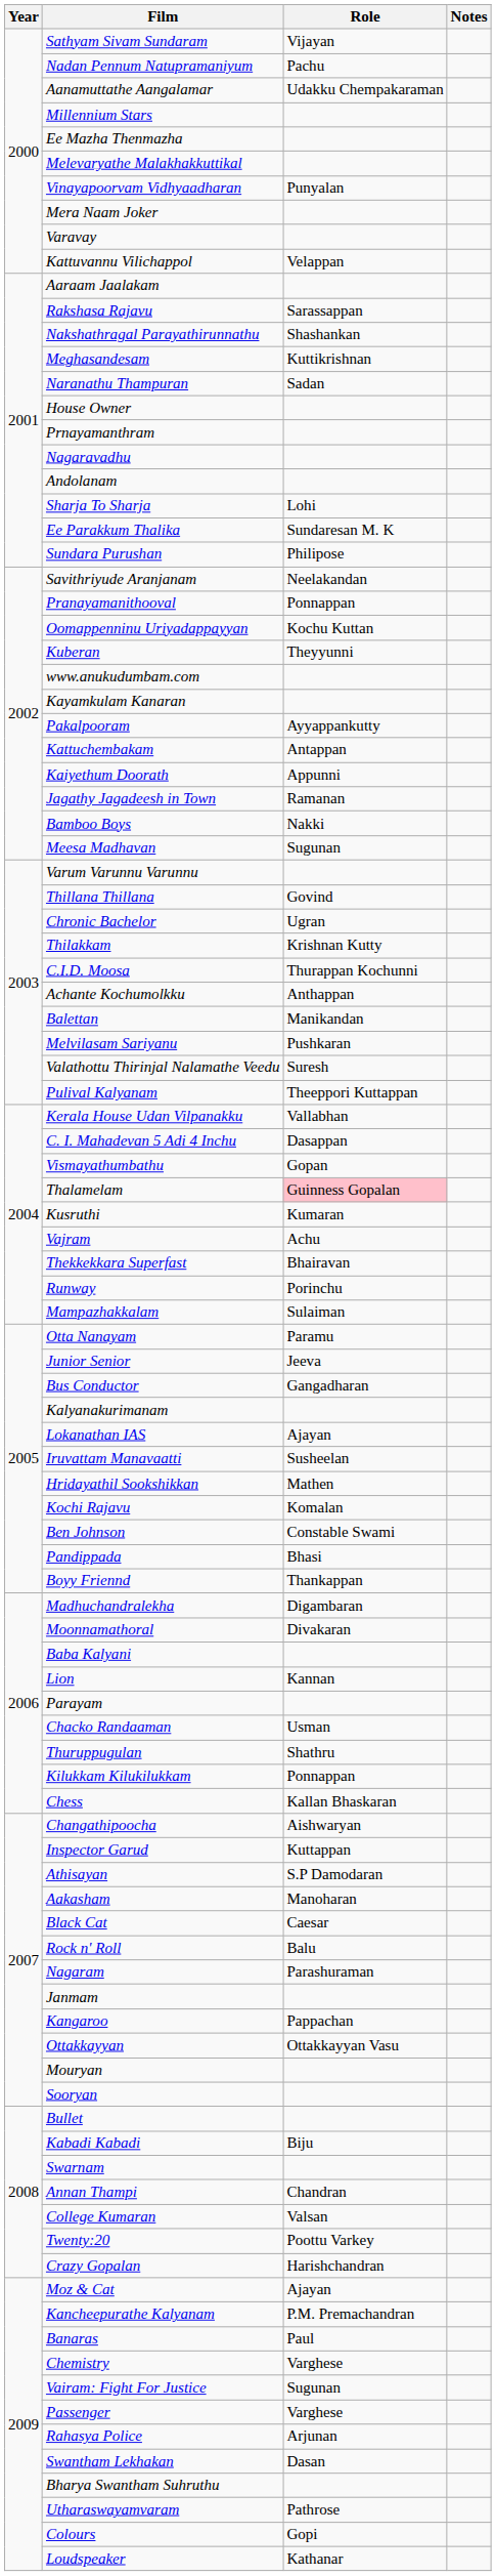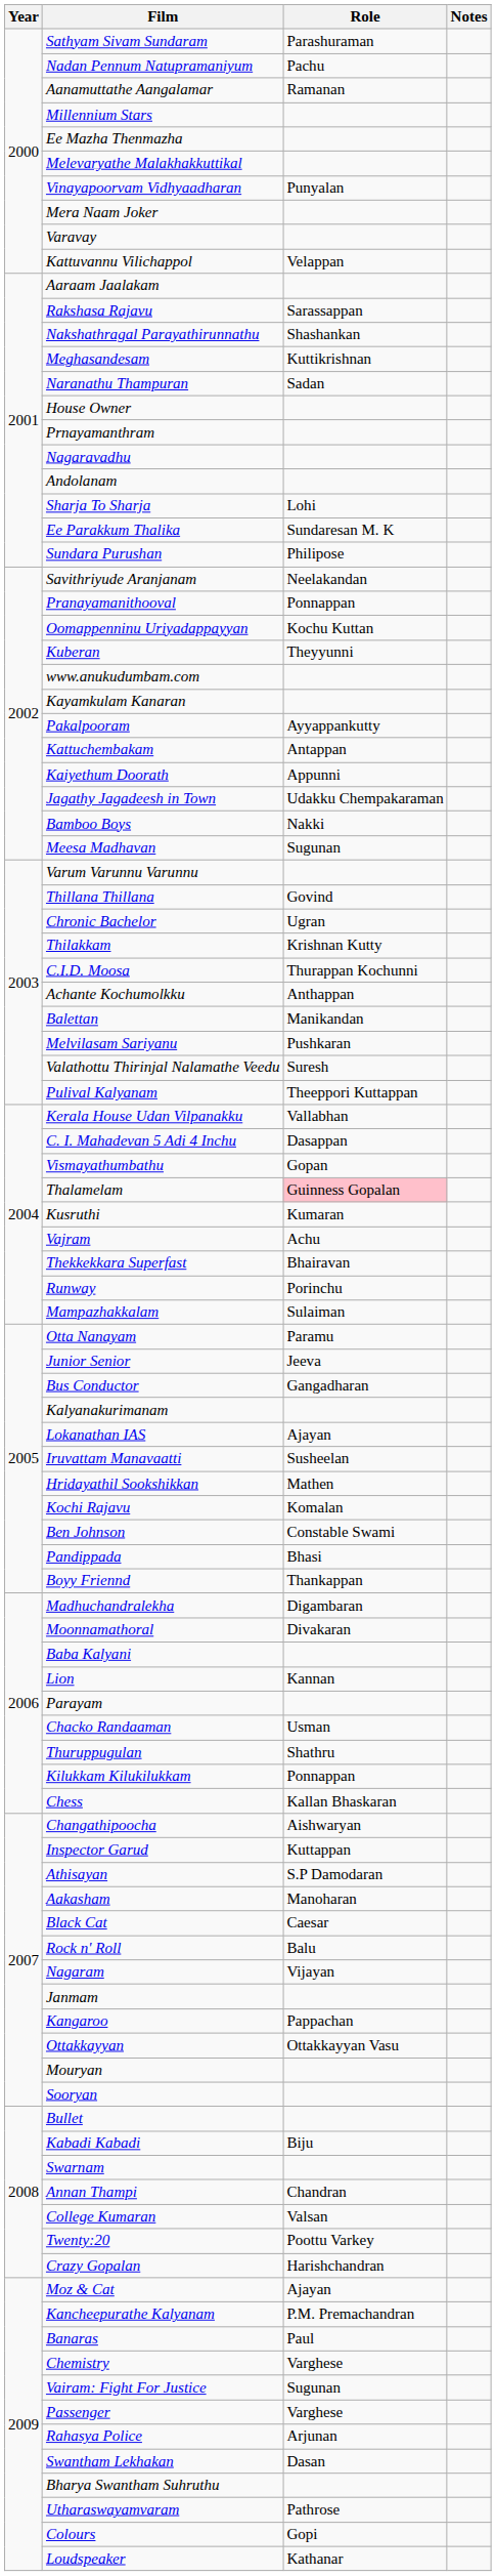 <table class="wikitable">
 <tr>
 <th>Year</th>
 <th>Film</th>
 <th>Role</th>
 <th>Notes</th>
 </tr>
 <tr>
 <td rowspan="10">2000</td>
 <td><em><a href='#'>Sathyam Sivam Sundaram</a></em></td>
-<td>Vijayan</td>
+<td>Parashuraman</td>
 <td></td>
 </tr>
 <tr>
 <td><em><a href='#'>Nadan Pennum Natupramaniyum</a></em></td>
 <td>Pachu</td>
 <td></td>
 </tr>
 <tr>
 <td><em>Aanamuttathe Aangalamar</em></td>
-<td>Udakku Chempakaraman</td>
+<td>Ramanan</td>
 <td></td>
 </tr>
 <tr>
 <td><em><a href='#'>Millennium Stars</a></em></td>
 <td></td>
 <td></td>
 </tr>
 <tr>
 <td><em>Ee Mazha Thenmazha</em></td>
 <td></td>
 <td></td>
 </tr>
 <tr>
 <td><em><a href='#'>Melevaryathe Malakhakkuttikal</a></em></td>
 <td></td>
 <td></td>
 </tr>
 <tr>
 <td><em><a href='#'>Vinayapoorvam Vidhyaadharan</a></em></td>
 <td>Punyalan</td>
 <td></td>
 </tr>
 <tr>
 <td><em>Mera Naam Joker</em></td>
 <td></td>
 <td></td>
 </tr>
 <tr>
 <td><em>Varavay</em></td>
 <td></td>
 <td></td>
 </tr>
 <tr>
 <td><em>Kattuvannu Vilichappol</em></td>
 <td>Velappan</td>
 <td></td>
 </tr>
 <tr>
 <td rowspan="12">2001</td>
 <td><em>Aaraam Jaalakam</em></td>
 <td></td>
 <td></td>
 </tr>
 <tr>
 <td><em><a href='#'>Rakshasa Rajavu</a></em></td>
 <td>Sarassappan</td>
 <td></td>
 </tr>
 <tr>
 <td><em><a href='#'>Nakshathragal Parayathirunnathu</a></em></td>
 <td>Shashankan</td>
 <td></td>
 </tr>
 <tr>
 <td><em><a href='#'>Meghasandesam</a></em></td>
 <td>Kuttikrishnan</td>
 <td></td>
 </tr>
 <tr>
 <td><em><a href='#'>Naranathu Thampuran</a></em></td>
 <td>Sadan</td>
 <td></td>
 </tr>
 <tr>
 <td><em>House Owner</em></td>
 <td></td>
 <td></td>
 </tr>
 <tr>
 <td><em>Prnayamanthram</em></td>
 <td></td>
 <td></td>
 </tr>
 <tr>
 <td><em><a href='#'>Nagaravadhu</a></em></td>
 <td></td>
 <td></td>
 </tr>
 <tr>
 <td><em>Andolanam</em></td>
 <td></td>
 <td></td>
 </tr>
 <tr>
 <td><em><a href='#'>Sharja To Sharja</a></em></td>
 <td>Lohi</td>
 <td></td>
 </tr>
 <tr>
 <td><em><a href='#'>Ee Parakkum Thalika</a></em></td>
 <td>Sundaresan M. K</td>
 <td></td>
 </tr>
 <tr>
 <td><em><a href='#'>Sundara Purushan</a></em></td>
 <td>Philipose</td>
 <td></td>
 </tr>
 <tr>
 <td rowspan="12">2002</td>
 <td><em>Savithriyude Aranjanam</em></td>
 <td>Neelakandan</td>
 <td></td>
 </tr>
 <tr>
 <td><em><a href='#'>Pranayamanithooval</a></em></td>
 <td>Ponnappan</td>
 <td></td>
 </tr>
 <tr>
 <td><em><a href='#'>Oomappenninu Uriyadappayyan</a></em></td>
 <td>Kochu Kuttan</td>
 <td></td>
 </tr>
 <tr>
 <td><a href='#'><em>Kuberan</em></a></td>
 <td>Theyyunni</td>
 <td></td>
 </tr>
 <tr>
 <td><em>www.anukudumbam.com</em></td>
 <td></td>
 <td></td>
 </tr>
 <tr>
 <td><em>Kayamkulam Kanaran</em></td>
 <td></td>
 <td></td>
 </tr>
 <tr>
 <td><em><a href='#'>Pakalpooram</a></em></td>
 <td>Ayyappankutty</td>
 <td></td>
 </tr>
 <tr>
 <td><em><a href='#'>Kattuchembakam</a></em></td>
 <td>Antappan</td>
 <td></td>
 </tr>
 <tr>
 <td><em><a href='#'>Kaiyethum Doorath</a></em></td>
 <td>Appunni</td>
 <td></td>
 </tr>
 <tr>
 <td><em><a href='#'>Jagathy Jagadeesh in Town</a></em></td>
-<td>Ramanan</td>
+<td>Udakku Chempakaraman</td>
 <td></td>
 </tr>
 <tr>
 <td><em><a href='#'>Bamboo Boys</a></em></td>
 <td>Nakki</td>
 <td></td>
 </tr>
 <tr>
 <td><em><a href='#'>Meesa Madhavan</a></em></td>
 <td>Sugunan</td>
 <td></td>
 </tr>
 <tr>
 <td rowspan="10">2003</td>
 <td><em>Varum Varunnu Varunnu</em></td>
 <td></td>
 <td></td>
 </tr>
 <tr>
 <td><em><a href='#'>Thillana Thillana</a></em></td>
 <td>Govind</td>
 <td></td>
 </tr>
 <tr>
 <td><em><a href='#'>Chronic Bachelor</a></em></td>
 <td>Ugran</td>
 <td></td>
 </tr>
 <tr>
 <td><em><a href='#'>Thilakkam</a></em></td>
 <td>Krishnan Kutty</td>
 <td></td>
 </tr>
 <tr>
 <td><em><a href='#'>C.I.D. Moosa</a></em></td>
 <td>Thurappan Kochunni</td>
 <td></td>
 </tr>
 <tr>
 <td><em>Achante Kochumolkku</em></td>
 <td>Anthappan</td>
 <td></td>
 </tr>
 <tr>
 <td><em><a href='#'>Balettan</a></em></td>
 <td>Manikandan</td>
 <td></td>
 </tr>
 <tr>
 <td><em><a href='#'>Melvilasam Sariyanu</a></em></td>
 <td>Pushkaran</td>
 <td></td>
 </tr>
 <tr>
 <td><em>Valathottu Thirinjal Nalamathe Veedu</em></td>
 <td>Suresh</td>
 <td></td>
 </tr>
 <tr>
 <td><em><a href='#'>Pulival Kalyanam</a></em></td>
 <td>Theeppori Kuttappan</td>
 <td></td>
 </tr>
 <tr>
 <td rowspan="9">2004</td>
 <td><em><a href='#'>Kerala House Udan Vilpanakku</a></em></td>
 <td>Vallabhan</td>
 <td></td>
 </tr>
 <tr>
 <td><em><a href='#'>C. I. Mahadevan 5 Adi 4 Inchu</a></em></td>
 <td>Dasappan</td>
 <td></td>
 </tr>
 <tr>
 <td><em><a href='#'>Vismayathumbathu</a></em></td>
 <td>Gopan</td>
 <td></td>
 </tr>
 <tr>
 <td><em>Thalamelam</em></td>
 <td style="background: pink;">Guinness Gopalan</td>
 <td></td>
 </tr>
 <tr>
 <td><em>Kusruthi</em></td>
 <td>Kumaran</td>
 <td></td>
 </tr>
 <tr>
 <td><em><a href='#'>Vajram</a></em></td>
 <td>Achu</td>
 <td></td>
 </tr>
 <tr>
 <td><em><a href='#'>Thekkekkara Superfast</a></em></td>
 <td>Bhairavan</td>
 <td></td>
 </tr>
 <tr>
 <td><em><a href='#'>Runway</a></em></td>
 <td>Porinchu</td>
 <td></td>
 </tr>
 <tr>
 <td><em><a href='#'>Mampazhakkalam</a></em></td>
 <td>Sulaiman</td>
 <td></td>
 </tr>
 <tr>
 <td rowspan="11">2005</td>
 <td><em><a href='#'>Otta Nanayam</a></em></td>
 <td>Paramu</td>
 <td></td>
 </tr>
 <tr>
 <td><em><a href='#'>Junior Senior</a></em></td>
 <td>Jeeva</td>
 <td></td>
 </tr>
 <tr>
 <td><em><a href='#'>Bus Conductor</a></em></td>
 <td>Gangadharan</td>
 <td></td>
 </tr>
 <tr>
 <td><em>Kalyanakurimanam</em></td>
 <td></td>
 <td></td>
 </tr>
 <tr>
 <td><em><a href='#'>Lokanathan IAS</a></em></td>
 <td>Ajayan</td>
 <td></td>
 </tr>
 <tr>
 <td><em><a href='#'>Iruvattam Manavaatti</a></em></td>
 <td>Susheelan</td>
 <td></td>
 </tr>
 <tr>
 <td><em><a href='#'>Hridayathil Sookshikkan</a></em></td>
 <td>Mathen</td>
 <td></td>
 </tr>
 <tr>
 <td><em><a href='#'>Kochi Rajavu</a></em></td>
 <td>Komalan</td>
 <td></td>
 </tr>
 <tr>
 <td><em><a href='#'>Ben Johnson</a></em></td>
 <td>Constable Swami</td>
 <td></td>
 </tr>
 <tr>
 <td><em><a href='#'>Pandippada</a></em></td>
 <td>Bhasi</td>
 <td></td>
 </tr>
 <tr>
 <td><em><a href='#'>Boyy Friennd</a></em></td>
 <td>Thankappan</td>
 <td></td>
 </tr>
 <tr>
 <td rowspan="9">2006</td>
 <td><em><a href='#'>Madhuchandralekha</a></em></td>
 <td>Digambaran</td>
 <td></td>
 </tr>
 <tr>
 <td><em><a href='#'>Moonnamathoral</a></em></td>
 <td>Divakaran</td>
 <td></td>
 </tr>
 <tr>
 <td><em><a href='#'>Baba Kalyani</a></em></td>
 <td></td>
 <td></td>
 </tr>
 <tr>
 <td><em><a href='#'>Lion</a></em></td>
 <td>Kannan</td>
 <td></td>
 </tr>
 <tr>
 <td><em>Parayam</em></td>
 <td></td>
 <td></td>
 </tr>
 <tr>
 <td><em><a href='#'>Chacko Randaaman</a></em></td>
 <td>Usman</td>
 <td></td>
 </tr>
 <tr>
 <td><em><a href='#'>Thuruppugulan</a></em></td>
 <td>Shathru</td>
 <td></td>
 </tr>
 <tr>
 <td><em><a href='#'>Kilukkam Kilukilukkam</a></em></td>
 <td>Ponnappan</td>
 <td></td>
 </tr>
 <tr>
 <td><em><a href='#'>Chess</a></em></td>
 <td>Kallan Bhaskaran</td>
 <td></td>
 </tr>
 <tr>
 <td rowspan="12">2007</td>
 <td><em><a href='#'>Changathipoocha</a></em></td>
 <td>Aishwaryan</td>
 <td></td>
 </tr>
 <tr>
 <td><em><a href='#'>Inspector Garud</a></em></td>
 <td>Kuttappan</td>
 <td></td>
 </tr>
 <tr>
 <td><em><a href='#'>Athisayan</a></em></td>
 <td>S.P Damodaran</td>
 <td></td>
 </tr>
 <tr>
 <td><em><a href='#'>Aakasham</a></em></td>
 <td>Manoharan</td>
 <td></td>
 </tr>
 <tr>
 <td><em><a href='#'>Black Cat</a></em></td>
 <td>Caesar</td>
 <td></td>
 </tr>
 <tr>
 <td><em><a href='#'>Rock n' Roll</a></em></td>
 <td>Balu</td>
 <td></td>
 </tr>
 <tr>
 <td><em><a href='#'>Nagaram</a></em></td>
-<td>Parashuraman</td>
+<td>Vijayan</td>
 <td></td>
 </tr>
 <tr>
 <td><em>Janmam</em></td>
 <td></td>
 <td></td>
 </tr>
 <tr>
 <td><em><a href='#'>Kangaroo</a></em></td>
 <td>Pappachan</td>
 <td></td>
 </tr>
 <tr>
 <td><em><a href='#'>Ottakkayyan</a></em></td>
 <td>Ottakkayyan Vasu</td>
 <td></td>
 </tr>
 <tr>
 <td><em>Mouryan</em></td>
 <td></td>
 <td></td>
 </tr>
 <tr>
 <td><em><a href='#'>Sooryan</a></em></td>
 <td></td>
 <td></td>
 </tr>
 <tr>
 <td rowspan="7">2008</td>
 <td><em><a href='#'>Bullet</a></em></td>
 <td></td>
 <td></td>
 </tr>
 <tr>
 <td><em><a href='#'>Kabadi Kabadi</a></em></td>
 <td>Biju</td>
 <td></td>
 </tr>
 <tr>
 <td><em><a href='#'>Swarnam</a></em></td>
 <td></td>
 <td></td>
 </tr>
 <tr>
 <td><em><a href='#'>Annan Thampi</a></em></td>
 <td>Chandran</td>
 <td></td>
 </tr>
 <tr>
 <td><em><a href='#'>College Kumaran</a></em></td>
 <td>Valsan</td>
 <td></td>
 </tr>
 <tr>
 <td><em><a href='#'>Twenty:20</a></em></td>
 <td>Poottu Varkey</td>
 <td></td>
 </tr>
 <tr>
 <td><em><a href='#'>Crazy Gopalan</a></em></td>
 <td>Harishchandran</td>
 <td></td>
 </tr>
 <tr>
 <td rowspan="12">2009</td>
 <td><em><a href='#'>Moz & Cat</a></em></td>
 <td>Ajayan</td>
 <td></td>
 </tr>
 <tr>
 <td><em><a href='#'>Kancheepurathe Kalyanam</a></em></td>
 <td>P.M. Premachandran</td>
 <td></td>
 </tr>
 <tr>
 <td><a href='#'><em>Banaras</em></a></td>
 <td>Paul</td>
 <td></td>
 </tr>
 <tr>
 <td><em><a href='#'>Chemistry</a></em></td>
 <td>Varghese</td>
 <td></td>
 </tr>
 <tr>
 <td><em><a href='#'>Vairam: Fight For Justice</a></em></td>
 <td>Sugunan</td>
 <td></td>
 </tr>
 <tr>
 <td><em><a href='#'>Passenger</a></em></td>
 <td>Varghese</td>
 <td></td>
 </tr>
 <tr>
 <td><em><a href='#'>Rahasya Police</a></em></td>
 <td>Arjunan</td>
 <td></td>
 </tr>
 <tr>
 <td><em><a href='#'>Swantham Lekhakan</a></em></td>
 <td>Dasan</td>
 <td></td>
 </tr>
 <tr>
 <td><em>Bharya Swantham Suhruthu</em></td>
 <td></td>
 <td></td>
 </tr>
 <tr>
 <td><em><a href='#'>Utharaswayamvaram</a></em></td>
 <td>Pathrose</td>
 <td></td>
 </tr>
 <tr>
 <td><em><a href='#'>Colours</a></em></td>
 <td>Gopi</td>
 <td></td>
 </tr>
 <tr>
 <td><em><a href='#'>Loudspeaker</a></em></td>
 <td>Kathanar</td>
 <td></td>
 </tr>
 </table>
